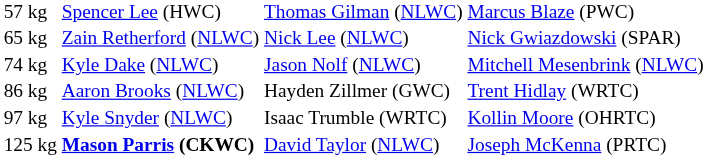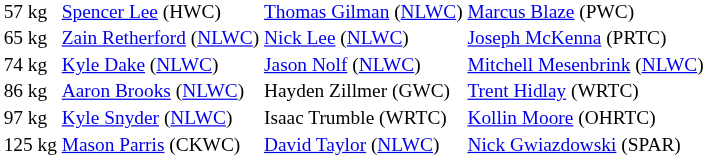 <table>
 <tr>
 <td rowspan=1>57 kg</td>
 <td rowspan=1><a href='#'>Spencer Lee</a> (HWC)</td>
 <td rowspan=1><a href='#'>Thomas Gilman</a> (<a href='#'>NLWC</a>)</td>
 <td><a href='#'>Marcus Blaze</a> (PWC)</td>
 </tr>
 <tr>
 <td rowspan=1>65 kg</td>
 <td rowspan=1><a href='#'>Zain Retherford</a> (<a href='#'>NLWC</a>)</td>
 <td rowspan=1><a href='#'>Nick Lee</a> (<a href='#'>NLWC</a>)</td>
-<td><a href='#'>Nick Gwiazdowski</a> (SPAR)</td>
+<td><a href='#'>Joseph McKenna</a> (PRTC)</td>
 </tr>
 <tr>
 <td rowspan=1>74 kg</td>
 <td rowspan=1><a href='#'>Kyle Dake</a> (<a href='#'>NLWC</a>)</td>
 <td rowspan=1><a href='#'>Jason Nolf</a> (<a href='#'>NLWC</a>)</td>
 <td><a href='#'>Mitchell Mesenbrink</a> (<a href='#'>NLWC</a>)</td>
 </tr>
 <tr>
 <td rowspan=1>86 kg</td>
 <td rowspan=1><a href='#'>Aaron Brooks</a> (<a href='#'>NLWC</a>)</td>
 <td rowspan=1>Hayden Zillmer (GWC)</td>
 <td><a href='#'>Trent Hidlay</a> (WRTC)</td>
 </tr>
 <tr>
 <td rowspan=1>97 kg</td>
 <td rowspan=1><a href='#'>Kyle Snyder</a> (<a href='#'>NLWC</a>)</td>
 <td rowspan=1>Isaac Trumble (WRTC)</td>
 <td><a href='#'>Kollin Moore</a> (OHRTC)</td>
 </tr>
 <tr>
 <td rowspan=1>125 kg</td>
-<td rowspan=1><strong><a href='#'>Mason Parris</a> (CKWC)</strong></td>
+<td rowspan=1><a href='#'>Mason Parris</a> (CKWC)</td>
 <td rowspan=1><a href='#'>David Taylor</a> (<a href='#'>NLWC</a>)</td>
-<td><a href='#'>Joseph McKenna</a> (PRTC)</td>
+<td><a href='#'>Nick Gwiazdowski</a> (SPAR)</td>
 </tr>
 </table>
